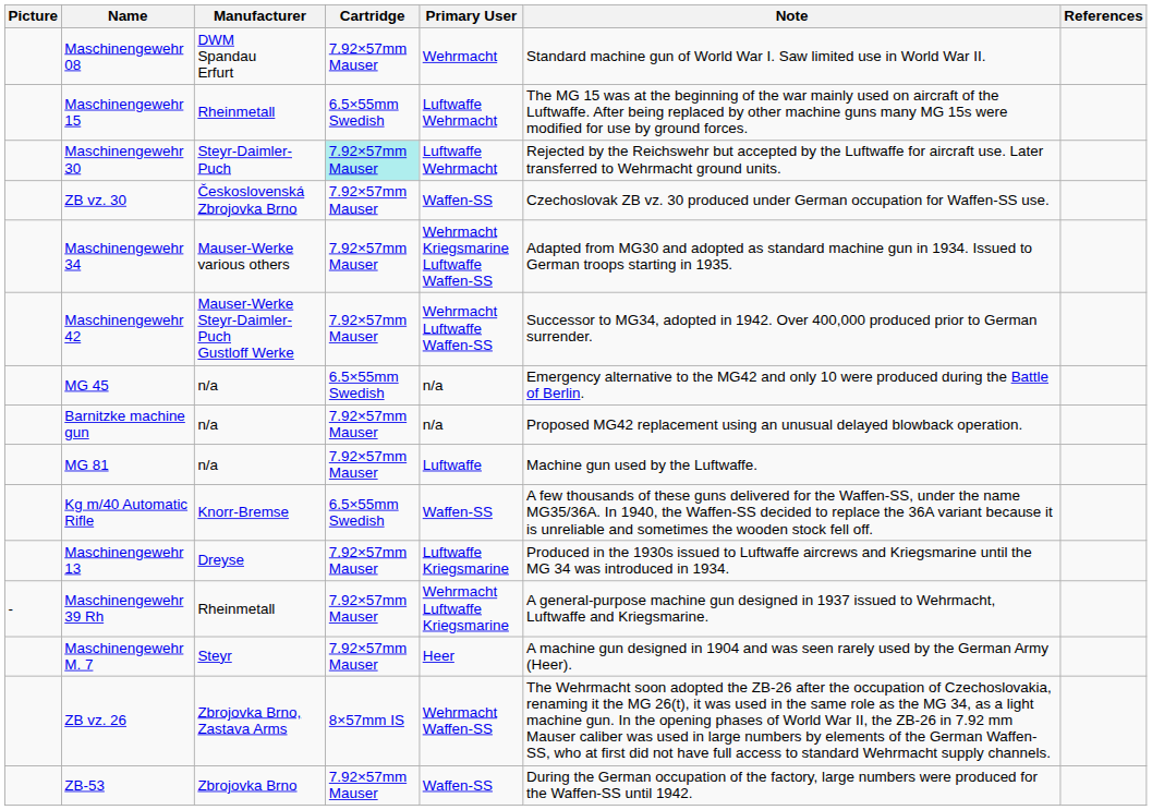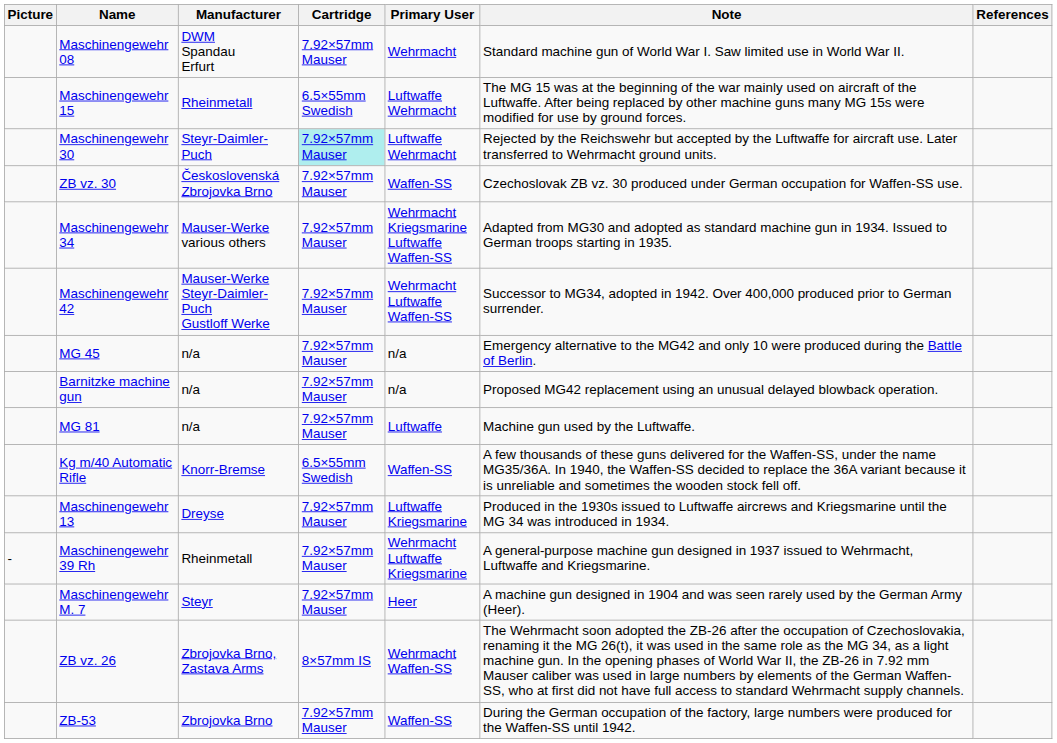 <table class="wikitable sortable">
 <tr>
 <th>Picture</th>
 <th>Name</th>
 <th>Manufacturer</th>
 <th>Cartridge</th>
 <th>Primary User</th>
 <th>Note</th>
 <th>References</th>
 </tr>
 <tr>
 <td></td>
 <td><a href='#'>Maschinengewehr 08</a></td>
 <td><a href='#'>DWM</a> <br> Spandau <br> Erfurt</td>
 <td><a href='#'>7.92×57mm Mauser</a></td>
 <td><a href='#'>Wehrmacht</a></td>
 <td>Standard machine gun of World War I. Saw limited use in World War II.</td>
 <td></td>
 </tr>
 <tr>
 <td></td>
 <td><a href='#'>Maschinengewehr 15</a></td>
 <td><a href='#'>Rheinmetall</a></td>
 <td><a href='#'>6.5×55mm Swedish</a></td>
 <td><a href='#'>Luftwaffe</a> <br> <a href='#'>Wehrmacht</a></td>
 <td>The MG 15 was at the beginning of the war mainly used on aircraft of the Luftwaffe. After being replaced by other machine guns many MG 15s were modified for use by ground forces.</td>
 <td></td>
 </tr>
 <tr>
 <td></td>
 <td><a href='#'>Maschinengewehr 30</a></td>
 <td><a href='#'>Steyr-Daimler-Puch</a></td>
 <td style="background: paleturquoise;"><a href='#'>7.92×57mm Mauser</a></td>
 <td><a href='#'>Luftwaffe</a> <br> <a href='#'>Wehrmacht</a></td>
 <td>Rejected by the Reichswehr but accepted by the Luftwaffe for aircraft use. Later transferred to Wehrmacht ground units.</td>
 <td></td>
 </tr>
 <tr>
 <td></td>
 <td><a href='#'>ZB vz. 30</a></td>
 <td><a href='#'>Československá Zbrojovka Brno</a></td>
 <td><a href='#'>7.92×57mm Mauser</a></td>
 <td><a href='#'>Waffen-SS</a></td>
 <td>Czechoslovak ZB vz. 30 produced under German occupation for Waffen-SS use.</td>
 <td></td>
 </tr>
 <tr>
 <td></td>
 <td><a href='#'>Maschinengewehr 34</a></td>
 <td><a href='#'>Mauser-Werke</a> <br> various others</td>
 <td><a href='#'>7.92×57mm Mauser</a></td>
 <td><a href='#'>Wehrmacht</a> <br> <a href='#'>Kriegsmarine</a> <br> <a href='#'>Luftwaffe</a> <br> <a href='#'>Waffen-SS</a></td>
 <td>Adapted from MG30 and adopted as standard machine gun in 1934. Issued to German troops starting in 1935.</td>
 <td></td>
 </tr>
 <tr>
 <td></td>
 <td><a href='#'>Maschinengewehr 42</a></td>
 <td><a href='#'>Mauser-Werke</a> <br> <a href='#'>Steyr-Daimler-Puch</a> <br> <a href='#'>Gustloff Werke</a></td>
 <td><a href='#'>7.92×57mm Mauser</a></td>
 <td><a href='#'>Wehrmacht</a> <br> <a href='#'>Luftwaffe</a> <br> <a href='#'>Waffen-SS</a></td>
 <td>Successor to MG34, adopted in 1942. Over 400,000 produced prior to German surrender.</td>
 <td></td>
 </tr>
 <tr>
 <td></td>
 <td><a href='#'>MG 45</a></td>
 <td>n/a</td>
-<td><a href='#'>6.5×55mm Swedish</a></td>
+<td><a href='#'>7.92×57mm Mauser</a></td>
 <td>n/a</td>
 <td>Emergency alternative to the MG42 and only 10 were produced during the <a href='#'>Battle of Berlin</a>.</td>
 <td></td>
 </tr>
 <tr>
 <td></td>
 <td><a href='#'>Barnitzke machine gun</a></td>
 <td>n/a</td>
 <td><a href='#'>7.92×57mm Mauser</a></td>
 <td>n/a</td>
 <td>Proposed MG42 replacement using an unusual delayed blowback operation.</td>
 <td></td>
 </tr>
 <tr>
 <td></td>
 <td><a href='#'>MG 81</a></td>
 <td>n/a</td>
 <td><a href='#'>7.92×57mm Mauser</a></td>
 <td><a href='#'>Luftwaffe</a></td>
 <td>Machine gun used by the Luftwaffe.</td>
 <td></td>
 </tr>
 <tr>
 <td></td>
 <td><a href='#'>Kg m/40 Automatic Rifle</a></td>
 <td><a href='#'>Knorr-Bremse</a></td>
 <td><a href='#'>6.5×55mm Swedish</a></td>
 <td><a href='#'>Waffen-SS</a></td>
 <td>A few thousands of these guns delivered for the Waffen-SS, under the name MG35/36A. In 1940, the Waffen-SS decided to replace the 36A variant because it is unreliable and sometimes the wooden stock fell off.</td>
 <td></td>
 </tr>
 <tr>
 <td></td>
 <td><a href='#'>Maschinengewehr 13</a></td>
 <td><a href='#'>Dreyse</a></td>
 <td><a href='#'>7.92×57mm Mauser</a></td>
 <td><a href='#'>Luftwaffe</a> <a href='#'>Kriegsmarine</a></td>
 <td>Produced in the 1930s issued to Luftwaffe aircrews and Kriegsmarine until the MG 34 was introduced in 1934.</td>
 <td></td>
 </tr>
 <tr>
 <td>-</td>
 <td><a href='#'>Maschinengewehr 39 Rh</a></td>
 <td>Rheinmetall</td>
 <td><a href='#'>7.92×57mm Mauser</a></td>
 <td><a href='#'>Wehrmacht</a> <br> <a href='#'>Luftwaffe</a> <br> <a href='#'>Kriegsmarine</a></td>
 <td>A general-purpose machine gun designed in 1937 issued to Wehrmacht, Luftwaffe and Kriegsmarine.</td>
 <td></td>
 </tr>
 <tr>
 <td></td>
 <td><a href='#'>Maschinengewehr M. 7</a></td>
 <td><a href='#'>Steyr</a></td>
 <td><a href='#'>7.92×57mm Mauser</a></td>
 <td><a href='#'>Heer</a></td>
 <td>A machine gun designed in 1904 and was seen rarely used by the German Army (Heer).</td>
 <td></td>
 </tr>
 <tr>
 <td></td>
 <td><a href='#'>ZB vz. 26</a></td>
 <td><a href='#'>Zbrojovka Brno, Zastava Arms</a></td>
 <td><a href='#'>8×57mm IS</a></td>
 <td><a href='#'>Wehrmacht</a> <br> <a href='#'>Waffen-SS</a></td>
 <td>The Wehrmacht soon adopted the ZB-26 after the occupation of Czechoslovakia, renaming it the MG 26(t), it was used in the same role as the MG 34, as a light machine gun. In the opening phases of World War II, the ZB-26 in 7.92 mm Mauser caliber was used in large numbers by elements of the German Waffen-SS, who at first did not have full access to standard Wehrmacht supply channels.</td>
 <td></td>
 </tr>
 <tr>
 <td></td>
 <td><a href='#'>ZB-53</a></td>
 <td><a href='#'>Zbrojovka Brno</a></td>
 <td><a href='#'>7.92×57mm Mauser</a></td>
 <td><a href='#'>Waffen-SS</a></td>
 <td>During the German occupation of the factory, large numbers were produced for the Waffen-SS until 1942.</td>
 <td></td>
 </tr>
 </table>
